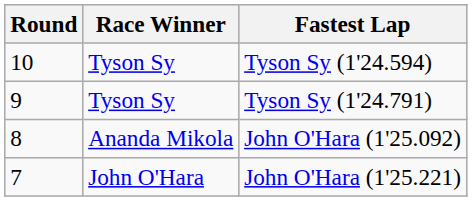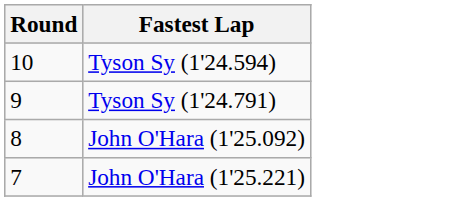 <table class="wikitable" style="font-size: 95%">
 <tr>
 <th>Round</th>
-<th>Race Winner</th>
 <th>Fastest Lap</th>
 </tr>
 <tr>
 <td>10</td>
-<td> <a href='#'>Tyson Sy</a></td>
 <td> <a href='#'>Tyson Sy</a> (1'24.594)</td>
 </tr>
 <tr>
 <td>9</td>
-<td> <a href='#'>Tyson Sy</a></td>
 <td> <a href='#'>Tyson Sy</a> (1'24.791)</td>
 </tr>
 <tr>
 <td>8</td>
-<td> <a href='#'>Ananda Mikola</a></td>
 <td> <a href='#'>John O'Hara</a> (1'25.092)</td>
 </tr>
 <tr>
 <td>7</td>
-<td> <a href='#'>John O'Hara</a></td>
 <td> <a href='#'>John O'Hara</a> (1'25.221)</td>
 </tr>
 </table>
